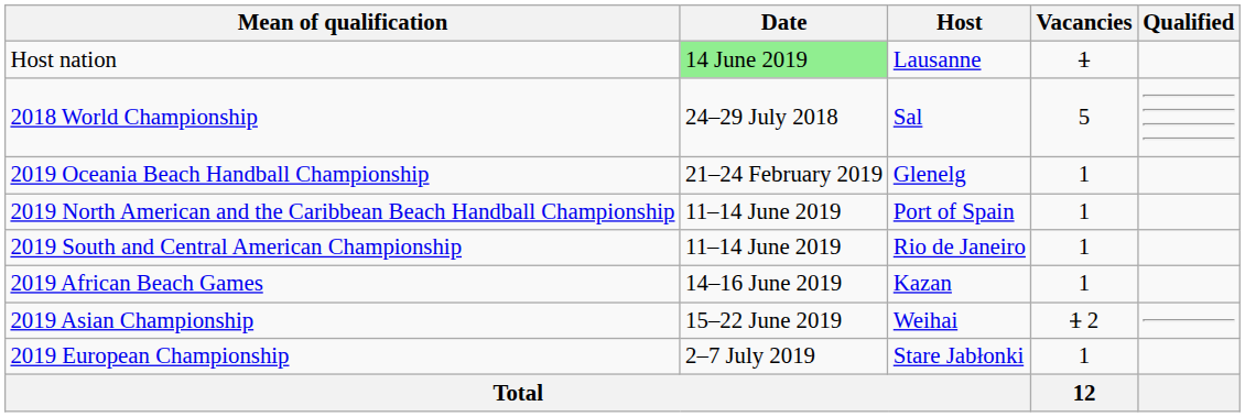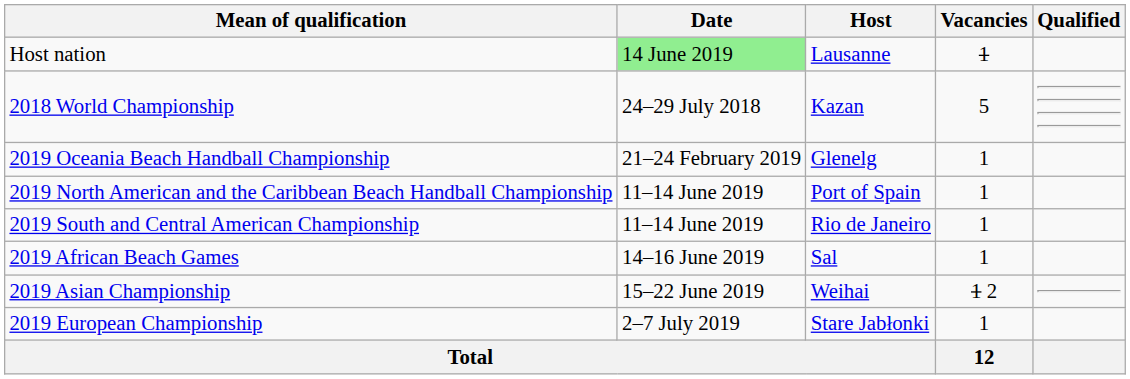 <table class="wikitable">
 <tr>
 <th>Mean of qualification</th>
 <th>Date</th>
 <th>Host</th>
 <th>Vacancies</th>
 <th>Qualified</th>
 </tr>
 <tr>
 <td>Host nation</td>
 <td style="background: lightgreen;">14 June 2019</td>
 <td> <a href='#'>Lausanne</a></td>
 <td style="text-align:center;"><s>1</s></td>
 <td><s></s></td>
 </tr>
 <tr>
 <td><a href='#'>2018 World Championship</a></td>
 <td>24–29 July 2018</td>
-<td> <a href='#'>Sal</a></td>
+<td> <a href='#'>Kazan</a></td>
 <td style="text-align:center;">5</td>
 <td><hr><hr><hr><hr></td>
 </tr>
 <tr>
 <td><a href='#'>2019 Oceania Beach Handball Championship</a></td>
 <td>21–24 February 2019</td>
 <td> <a href='#'>Glenelg</a></td>
 <td style="text-align:center;">1</td>
 <td></td>
 </tr>
 <tr>
 <td><a href='#'>2019 North American and the Caribbean Beach Handball Championship</a></td>
 <td>11–14 June 2019</td>
 <td> <a href='#'>Port of Spain</a></td>
 <td style="text-align:center;">1</td>
 <td></td>
 </tr>
 <tr>
 <td><a href='#'>2019 South and Central American Championship</a></td>
 <td>11–14 June 2019</td>
 <td> <a href='#'>Rio de Janeiro</a></td>
 <td style="text-align:center;">1</td>
 <td></td>
 </tr>
 <tr>
 <td><a href='#'>2019 African Beach Games</a></td>
 <td>14–16 June 2019</td>
-<td> <a href='#'>Kazan</a></td>
+<td> <a href='#'>Sal</a></td>
 <td style="text-align:center;">1</td>
 <td></td>
 </tr>
 <tr>
 <td><a href='#'>2019 Asian Championship</a></td>
 <td>15–22 June 2019</td>
 <td> <a href='#'>Weihai</a></td>
 <td style="text-align:center;"><s>1</s> 2</td>
 <td><hr></td>
 </tr>
 <tr>
 <td><a href='#'>2019 European Championship</a></td>
 <td>2–7 July 2019</td>
 <td> <a href='#'>Stare Jabłonki</a></td>
 <td style="text-align:center;">1</td>
 <td></td>
 </tr>
 <tr>
 <th colspan="3">Total</th>
 <th>12</th>
 <th></th>
 </tr>
 </table>
